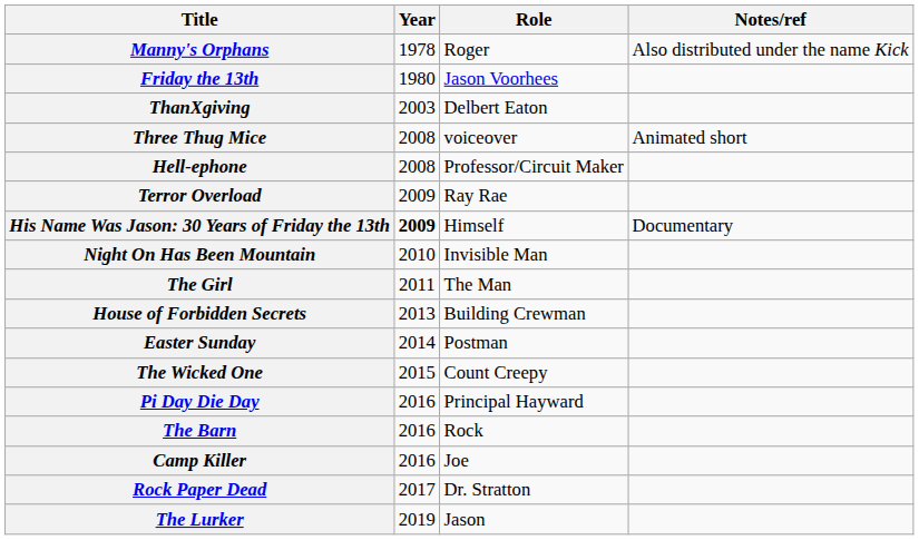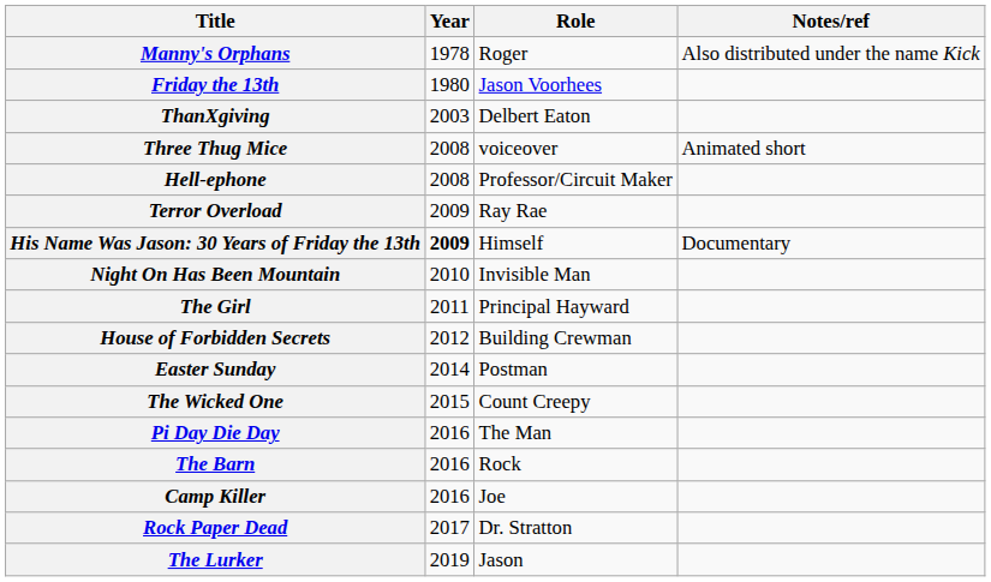 <table class="wikitable sortable plainrowheaders">
 <tr>
 <th scope="col">Title</th>
 <th scope="col">Year</th>
 <th scope="col">Role</th>
 <th scope="col" class="unsortable">Notes/ref</th>
 </tr>
 <tr>
 <th scope="row"><em><a href='#'>Manny's Orphans</a></em></th>
 <td align="center">1978</td>
 <td>Roger</td>
 <td>Also distributed under the name <em>Kick</em></td>
 </tr>
 <tr>
 <th scope="row"><em><a href='#'>Friday the 13th</a></em></th>
 <td align="center">1980</td>
 <td><a href='#'>Jason Voorhees</a></td>
 <td></td>
 </tr>
 <tr>
 <th scope="row"><em>ThanXgiving</em></th>
 <td align="center">2003</td>
 <td>Delbert Eaton</td>
 <td></td>
 </tr>
 <tr>
 <th scope="row"><em>Three Thug Mice</em></th>
 <td align="center">2008</td>
 <td>voiceover</td>
 <td>Animated short </td>
 </tr>
 <tr>
 <th scope="row"><em>Hell-ephone</em></th>
 <td align="center">2008</td>
 <td>Professor/Circuit Maker</td>
 <td></td>
 </tr>
 <tr>
 <th scope="row"><em>Terror Overload</em></th>
 <td align="center">2009</td>
 <td>Ray Rae</td>
 <td></td>
 </tr>
 <tr>
 <th scope="row"><em>His Name Was Jason: 30 Years of Friday the 13th</em></th>
 <td align="center"><strong>2009</strong></td>
 <td>Himself</td>
 <td>Documentary</td>
 </tr>
 <tr>
 <th scope="row"><em>Night On Has Been Mountain</em></th>
 <td align="center">2010</td>
 <td>Invisible Man</td>
 <td></td>
 </tr>
 <tr>
 <th scope="row"><em>The Girl</em></th>
 <td align="center">2011</td>
-<td>The Man</td>
+<td>Principal Hayward</td>
 <td></td>
 </tr>
 <tr>
 <th scope="row"><em>House of Forbidden Secrets</em></th>
-<td align="center">2013</td>
+<td align="center">2012</td>
 <td>Building Crewman</td>
 <td></td>
 </tr>
 <tr>
 <th scope="row"><em>Easter Sunday</em></th>
 <td align="center">2014</td>
 <td>Postman</td>
 <td></td>
 </tr>
 <tr>
 <th scope="row"><em>The Wicked One</em></th>
 <td align="center">2015</td>
 <td>Count Creepy</td>
 <td></td>
 </tr>
 <tr>
 <th scope="row"><em><a href='#'>Pi Day Die Day</a></em></th>
 <td align="center">2016</td>
-<td>Principal Hayward</td>
+<td>The Man</td>
 <td></td>
 </tr>
 <tr>
 <th scope="row"><em><a href='#'>The Barn</a></em></th>
 <td align="center">2016</td>
 <td>Rock</td>
 <td></td>
 </tr>
 <tr>
 <th scope="row"><em>Camp Killer</em></th>
 <td align="center">2016</td>
 <td>Joe</td>
 <td></td>
 </tr>
 <tr>
 <th scope="row"><em><a href='#'>Rock Paper Dead</a></em></th>
 <td align="center">2017</td>
 <td>Dr. Stratton</td>
 <td></td>
 </tr>
 <tr>
 <th scope="row"><em><a href='#'>The Lurker</a></em></th>
 <td align="center">2019</td>
 <td>Jason</td>
 <td></td>
 </tr>
 </table>
